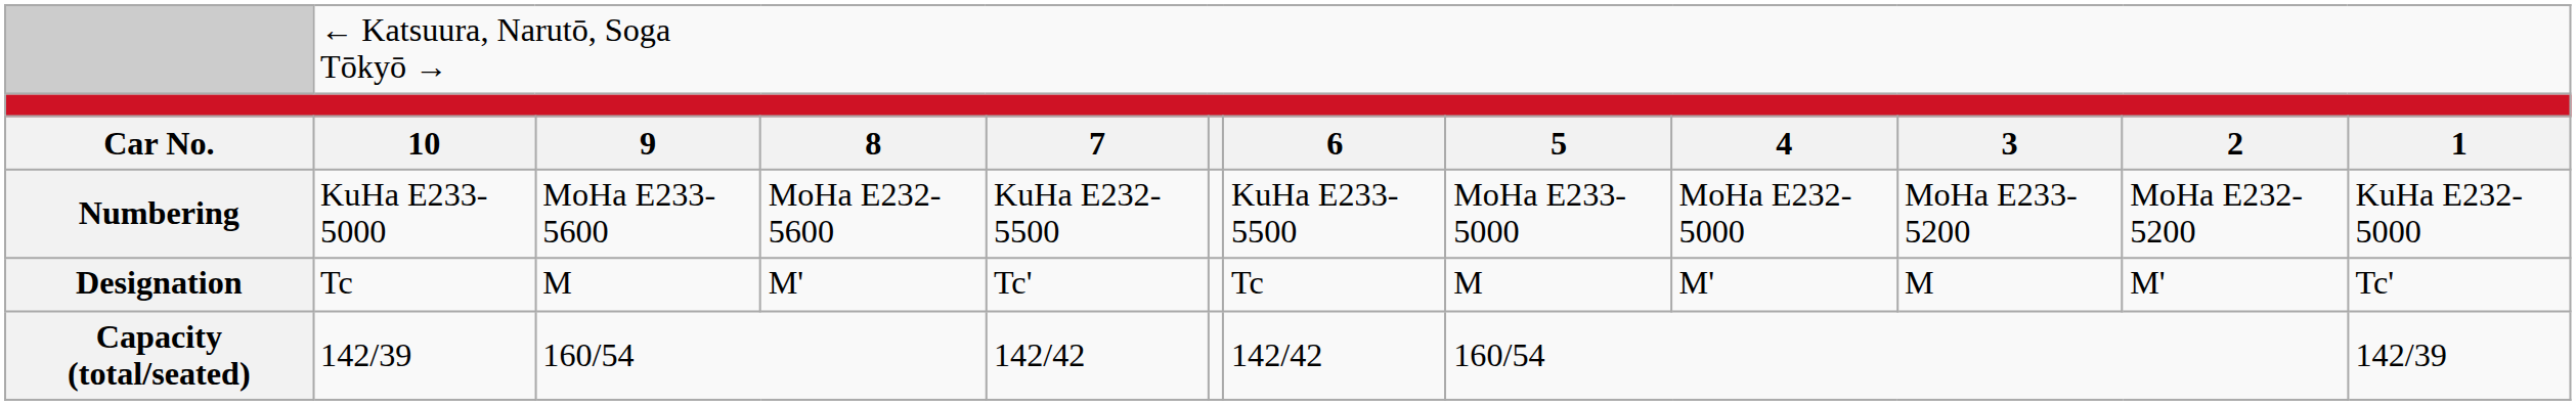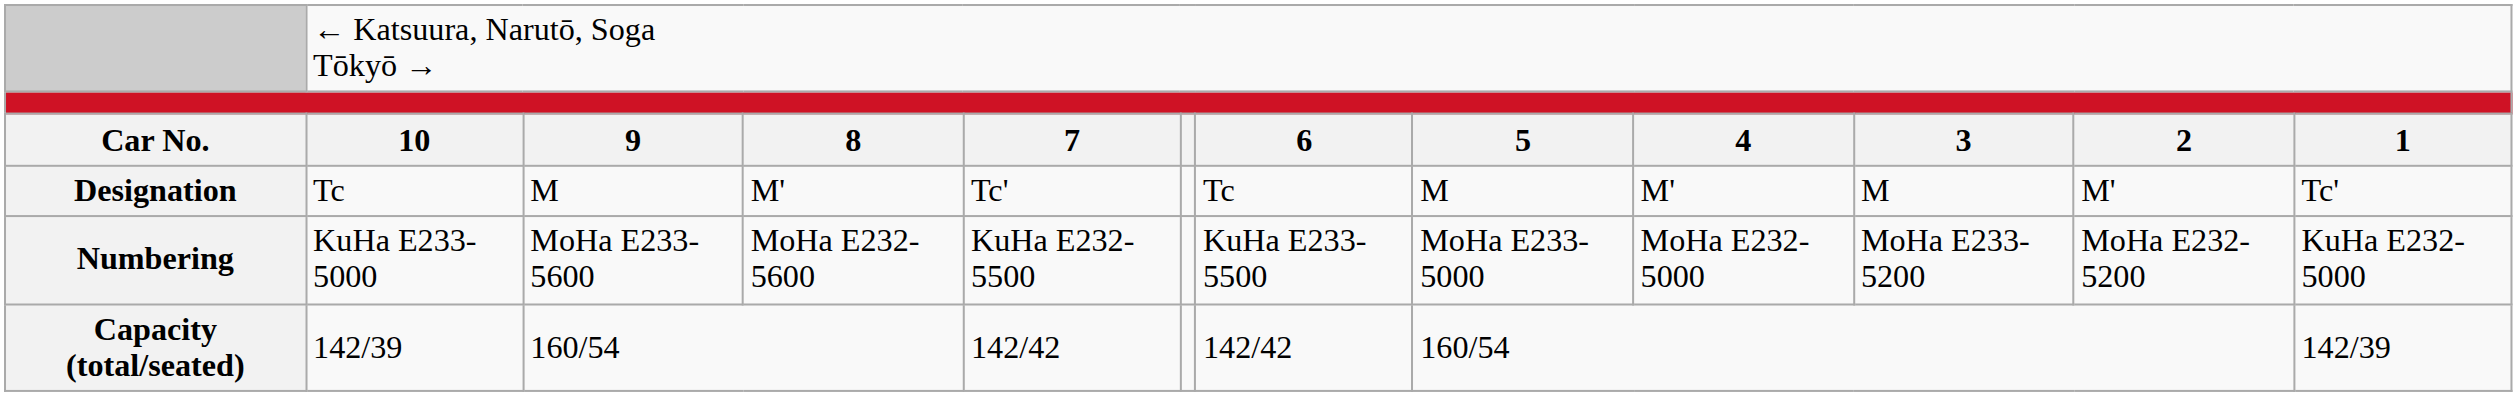 <table class="wikitable">
 <tr>
 <td style="background-color:#ccc;"> </td>
 <td colspan="11"><div>← Katsuura, Narutō, Soga</div><div>Tōkyō →</div></td>
 </tr>
 <tr style="line-height: 10px; background-color: #CF1225;">
 <td colspan="12" style="padding:0; border:0;"> </td>
 </tr>
 <tr>
 <th>Car No.</th>
 <th>10</th>
 <th>9</th>
 <th>8</th>
 <th>7</th>
 <th></th>
 <th>6</th>
 <th>5</th>
 <th>4</th>
 <th>3</th>
 <th>2</th>
 <th>1</th>
 </tr>
 <tr>
+<th>Designation</th>
+<td>Tc</td>
+<td>M</td>
+<td>M'</td>
+<td>Tc'</td>
+<td></td>
+<td>Tc</td>
+<td>M</td>
+<td>M'</td>
+<td>M</td>
+<td>M'</td>
+<td>Tc'</td>
+</tr>
+<tr>
 <th>Numbering</th>
 <td>KuHa E233-5000</td>
 <td>MoHa E233-5600</td>
 <td>MoHa E232-5600</td>
 <td>KuHa E232-5500</td>
 <td></td>
 <td>KuHa E233-5500</td>
 <td>MoHa E233-5000</td>
 <td>MoHa E232-5000</td>
 <td>MoHa E233-5200</td>
 <td>MoHa E232-5200</td>
 <td>KuHa E232-5000</td>
 </tr>
 <tr>
-<th>Designation</th>
-<td>Tc</td>
-<td>M</td>
-<td>M'</td>
-<td>Tc'</td>
-<td></td>
-<td>Tc</td>
-<td>M</td>
-<td>M'</td>
-<td>M</td>
-<td>M'</td>
-<td>Tc'</td>
-</tr>
-<tr>
 <th>Capacity (total/seated)</th>
 <td>142/39</td>
 <td colspan="2">160/54</td>
 <td>142/42</td>
 <td></td>
 <td>142/42</td>
 <td colspan="4">160/54</td>
 <td>142/39</td>
 </tr>
 </table>
